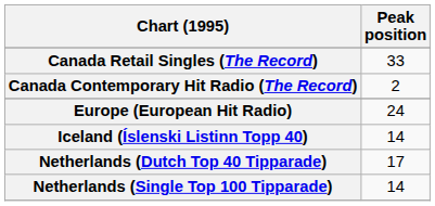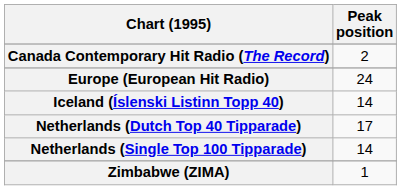 <table class="wikitable sortable plainrowheaders" style="text-align:center">
 <tr>
 <th>Chart (1995)</th>
 <th>Peak<br>position</th>
 </tr>
 <tr>
 </tr>
 <tr>
-</tr>
-<tr>
-<th scope="row">Canada Retail Singles (<em><a href='#'>The Record</a></em>)</th>
-<td>33</td>
 </tr>
 <tr>
 <th scope="row">Canada Contemporary Hit Radio (<em><a href='#'>The Record</a></em>)</th>
 <td>2</td>
 </tr>
 <tr>
 </tr>
 <tr>
 <th scope="row">Europe (European Hit Radio)</th>
 <td>24</td>
 </tr>
 <tr>
 <th scope="row">Iceland (<a href='#'>Íslenski Listinn Topp 40</a>)</th>
 <td>14</td>
 </tr>
 <tr>
 <th scope="row">Netherlands (<a href='#'>Dutch Top 40 Tipparade</a>)</th>
 <td>17</td>
 </tr>
 <tr>
 <th scope="row">Netherlands (<a href='#'>Single Top 100 Tipparade</a>)</th>
 <td>14</td>
 </tr>
 <tr>
 </tr>
 <tr>
 </tr>
 <tr>
 </tr>
 <tr>
 </tr>
 <tr>
 </tr>
 <tr>
 </tr>
 <tr>
 </tr>
 <tr>
 </tr>
 <tr>
 </tr>
 <tr>
 </tr>
 <tr>
 </tr>
 <tr>
 </tr>
+<tr>
+<th scope="row">Zimbabwe (ZIMA)</th>
+<td>1</td>
+</tr>
 </table>
